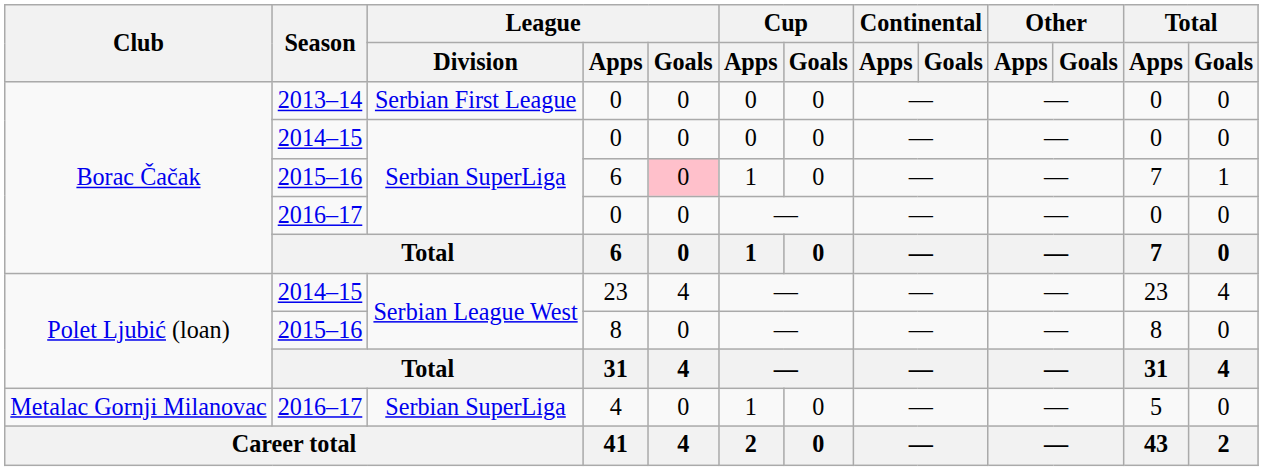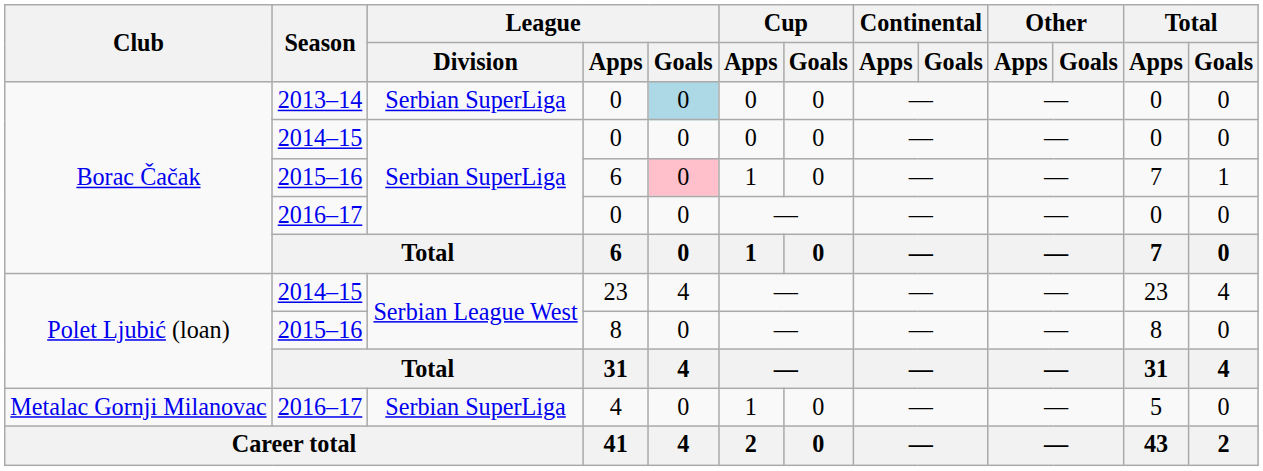 <table class="wikitable" style="text-align:center">
 <tr>
 <th rowspan="2">Club</th>
 <th rowspan="2">Season</th>
 <th colspan="3">League</th>
 <th colspan="2">Cup</th>
 <th colspan="2">Continental</th>
 <th colspan="2">Other</th>
 <th colspan="2">Total</th>
 </tr>
 <tr>
 <th>Division</th>
 <th>Apps</th>
 <th>Goals</th>
 <th>Apps</th>
 <th>Goals</th>
 <th>Apps</th>
 <th>Goals</th>
 <th>Apps</th>
 <th>Goals</th>
 <th>Apps</th>
 <th>Goals</th>
 </tr>
 <tr>
 <td rowspan="5"><a href='#'>Borac Čačak</a></td>
 <td><a href='#'>2013–14</a></td>
-<td><a href='#'>Serbian First League</a></td>
+<td><a href='#'>Serbian SuperLiga</a></td>
 <td>0</td>
-<td>0</td>
+<td style="background: lightblue;">0</td>
 <td>0</td>
 <td>0</td>
 <td colspan="2">—</td>
 <td colspan="2">—</td>
 <td>0</td>
 <td>0</td>
 </tr>
 <tr>
 <td><a href='#'>2014–15</a></td>
 <td rowspan=3><a href='#'>Serbian SuperLiga</a></td>
 <td>0</td>
 <td>0</td>
 <td>0</td>
 <td>0</td>
 <td colspan="2">—</td>
 <td colspan="2">—</td>
 <td>0</td>
 <td>0</td>
 </tr>
 <tr>
 <td><a href='#'>2015–16</a></td>
 <td>6</td>
 <td style="background: pink;">0</td>
 <td>1</td>
 <td>0</td>
 <td colspan="2">—</td>
 <td colspan="2">—</td>
 <td>7</td>
 <td>1</td>
 </tr>
 <tr>
 <td><a href='#'>2016–17</a></td>
 <td>0</td>
 <td>0</td>
 <td colspan="2">—</td>
 <td colspan="2">—</td>
 <td colspan="2">—</td>
 <td>0</td>
 <td>0</td>
 </tr>
 <tr>
 <th colspan="2">Total</th>
 <th>6</th>
 <th>0</th>
 <th>1</th>
 <th>0</th>
 <th colspan="2">—</th>
 <th colspan="2">—</th>
 <th>7</th>
 <th>0</th>
 </tr>
 <tr>
 <td rowspan="3"><a href='#'>Polet Ljubić</a> (loan)</td>
 <td><a href='#'>2014–15</a></td>
 <td rowspan=2><a href='#'>Serbian League West</a></td>
 <td>23</td>
 <td>4</td>
 <td colspan="2">—</td>
 <td colspan="2">—</td>
 <td colspan="2">—</td>
 <td>23</td>
 <td>4</td>
 </tr>
 <tr>
 <td><a href='#'>2015–16</a></td>
 <td>8</td>
 <td>0</td>
 <td colspan="2">—</td>
 <td colspan="2">—</td>
 <td colspan="2">—</td>
 <td>8</td>
 <td>0</td>
 </tr>
 <tr>
 <th colspan="2">Total</th>
 <th>31</th>
 <th>4</th>
 <th colspan="2">—</th>
 <th colspan="2">—</th>
 <th colspan="2">—</th>
 <th>31</th>
 <th>4</th>
 </tr>
 <tr>
 <td><a href='#'>Metalac Gornji Milanovac</a></td>
 <td><a href='#'>2016–17</a></td>
 <td><a href='#'>Serbian SuperLiga</a></td>
 <td>4</td>
 <td>0</td>
 <td>1</td>
 <td>0</td>
 <td colspan="2">—</td>
 <td colspan="2">—</td>
 <td>5</td>
 <td>0</td>
 </tr>
 <tr>
 <th colspan="3">Career total</th>
 <th>41</th>
 <th>4</th>
 <th>2</th>
 <th>0</th>
 <th colspan="2">—</th>
 <th colspan="2">—</th>
 <th>43</th>
 <th>2</th>
 </tr>
 </table>
